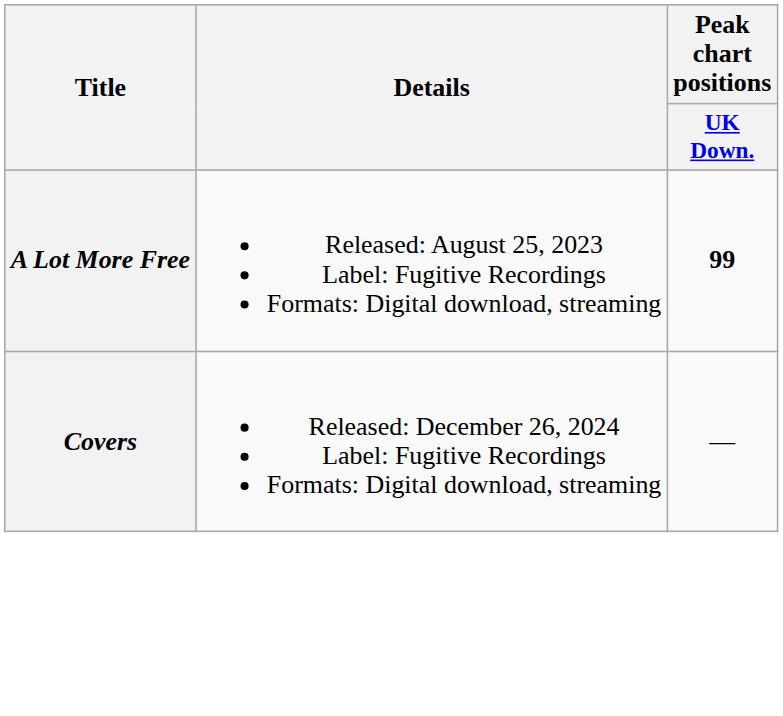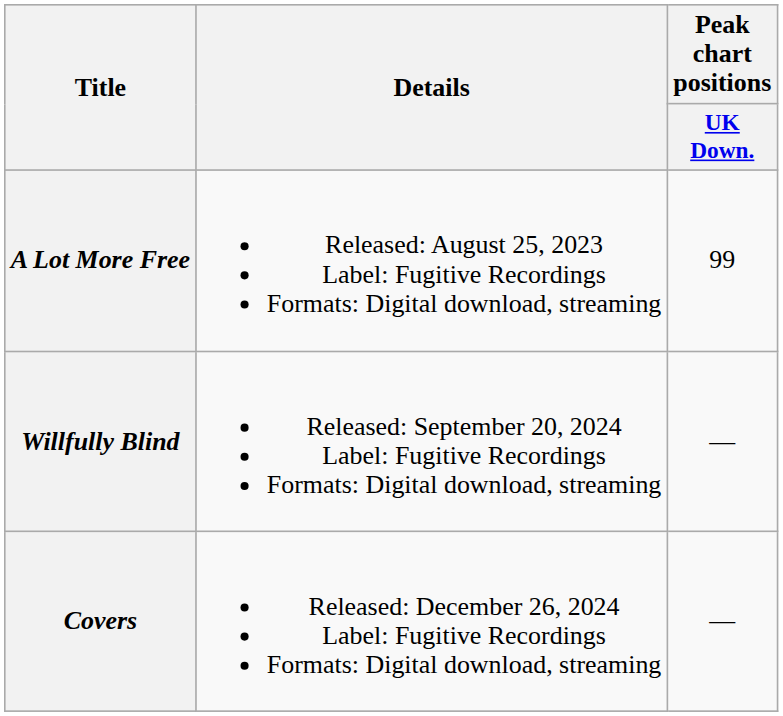 <table class="wikitable plainrowheaders" style="text-align:center;" border="1">
 <tr>
 <th scope="col" rowspan="2">Title</th>
 <th scope="col" rowspan="2">Details</th>
 <th scope="col">Peak chart positions</th>
 </tr>
 <tr>
 <th scope="col" style="width:3em;font-size:90%;"><a href='#'>UK<br>Down.</a><br></th>
 </tr>
 <tr>
 <th scope="row"><em>A Lot More Free</em></th>
 <td><br><ul><li>Released: August 25, 2023</li><li>Label: Fugitive Recordings</li><li>Formats: Digital download, streaming</li></ul></td>
-<td><strong>99</strong></td>
+<td>99</td>
+</tr>
+<tr>
+<th scope="row"><em>Willfully Blind</em></th>
+<td><br><ul><li>Released: September 20, 2024</li><li>Label: Fugitive Recordings</li><li>Formats: Digital download, streaming</li></ul></td>
+<td>—</td>
 </tr>
 <tr>
 <th scope="row"><em>Covers</em></th>
 <td><br><ul><li>Released: December 26, 2024</li><li>Label: Fugitive Recordings</li><li>Formats: Digital download, streaming</li></ul></td>
 <td>—</td>
 </tr>
 </table>
